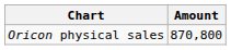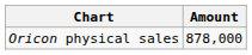 <table class="wikitable">
 <tr>
 <th>Chart</th>
 <th>Amount</th>
 </tr>
 <tr>
 <td><em>Oricon</em> physical sales</td>
-<td align="center">870,800</td>
+<td align="center">878,000</td>
 </tr>
 </table>
